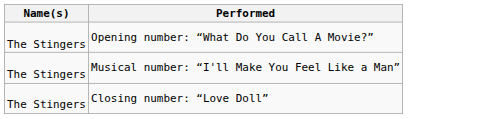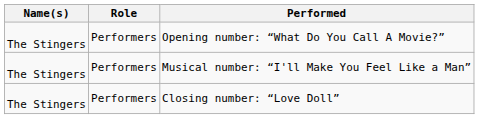 <table class="wikitable sortable">
 <tr>
 <th>Name(s)</th>
+<th>Role</th>
 <th>Performed</th>
 </tr>
 <tr>
 <td><br>The Stingers</td>
+<td>Performers</td>
 <td>Opening number: “What Do You Call A Movie?”</td>
 </tr>
 <tr>
 <td><br>The Stingers</td>
+<td>Performers</td>
 <td>Musical number: “I'll Make You Feel Like a Man”</td>
 </tr>
 <tr>
 <td><br>The Stingers</td>
+<td>Performers</td>
 <td>Closing number: “Love Doll”</td>
 </tr>
 </table>
